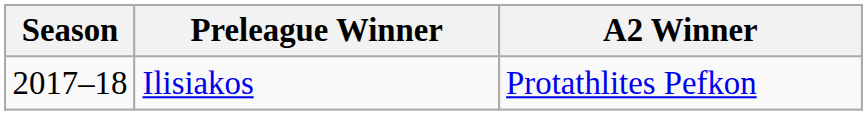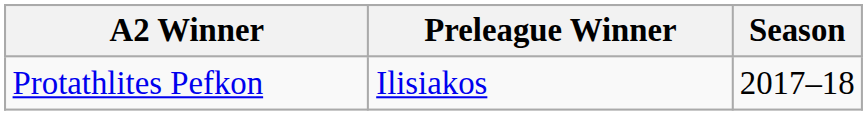 <table class="wikitable">
 <tr>
+<th width="170">A2 Winner</th>
+<th width="170">Preleague Winner</th>
 <th>Season</th>
-<th width="170">Preleague Winner</th>
-<th width="170">A2 Winner</th>
 </tr>
 <tr>
+<td><a href='#'>Protathlites Pefkon</a></td>
+<td><a href='#'>Ilisiakos</a></td>
 <td>2017–18</td>
-<td><a href='#'>Ilisiakos</a></td>
-<td><a href='#'>Protathlites Pefkon</a></td>
 </tr>
 </table>
